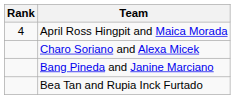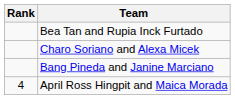 <table class="wikitable" style="text-align: center;">
 <tr>
 <th width=>Rank</th>
 <th width=>Team</th>
 </tr>
 <tr>
-<td>4</td>
-<td align="left">April Ross Hingpit and <a href='#'>Maica Morada</a></td>
+<td></td>
+<td align="left">Bea Tan and Rupia Inck Furtado</td>
 </tr>
 <tr>
 <td></td>
 <td align="left"><a href='#'>Charo Soriano</a> and <a href='#'>Alexa Micek</a></td>
 </tr>
 <tr>
 <td></td>
 <td align="left"><a href='#'>Bang Pineda</a> and <a href='#'>Janine Marciano</a></td>
 </tr>
 <tr>
-<td></td>
-<td align="left">Bea Tan and Rupia Inck Furtado</td>
+<td>4</td>
+<td align="left">April Ross Hingpit and <a href='#'>Maica Morada</a></td>
 </tr>
 </table>
